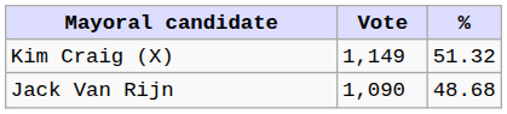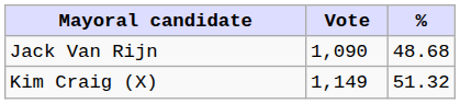 <table class="wikitable">
 <tr>
 <th style="background:#ddf; width:200px;">Mayoral candidate</th>
 <th style="background:#ddf; width:50px;">Vote</th>
 <th style="background:#ddf; width:30px;">%</th>
 </tr>
 <tr>
+<td>Jack Van Rijn</td>
+<td>1,090</td>
+<td>48.68</td>
+</tr>
+<tr>
 <td>Kim Craig (X)</td>
 <td>1,149</td>
 <td>51.32</td>
 </tr>
-<tr>
-<td>Jack Van Rijn</td>
-<td>1,090</td>
-<td>48.68</td>
-</tr>
 </table>
